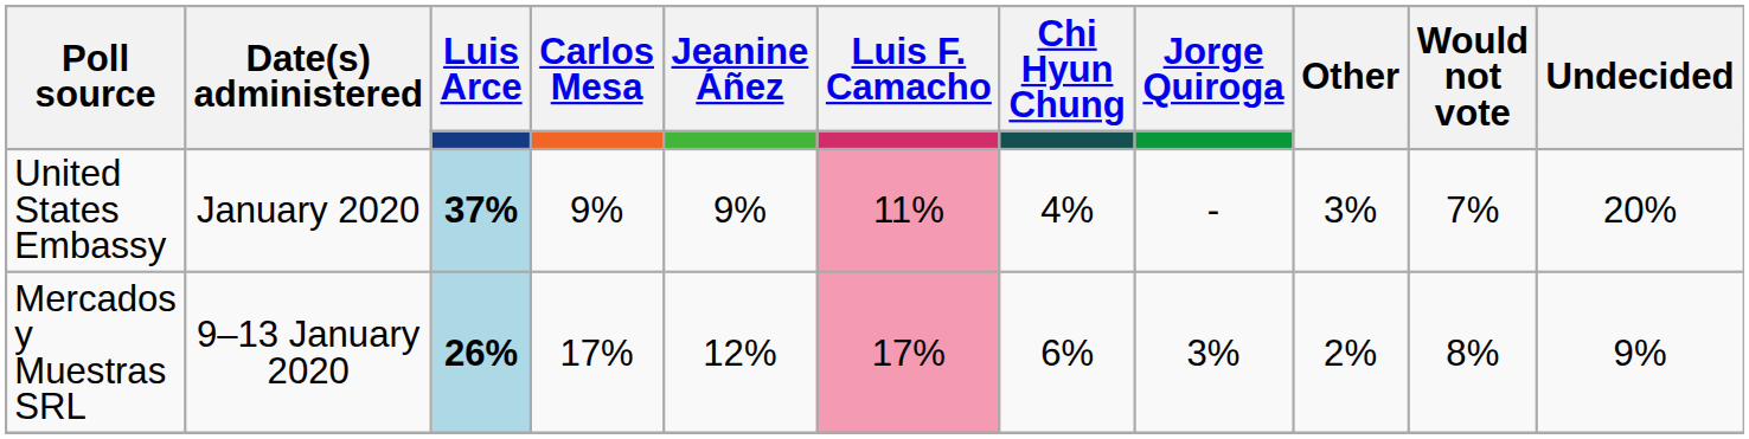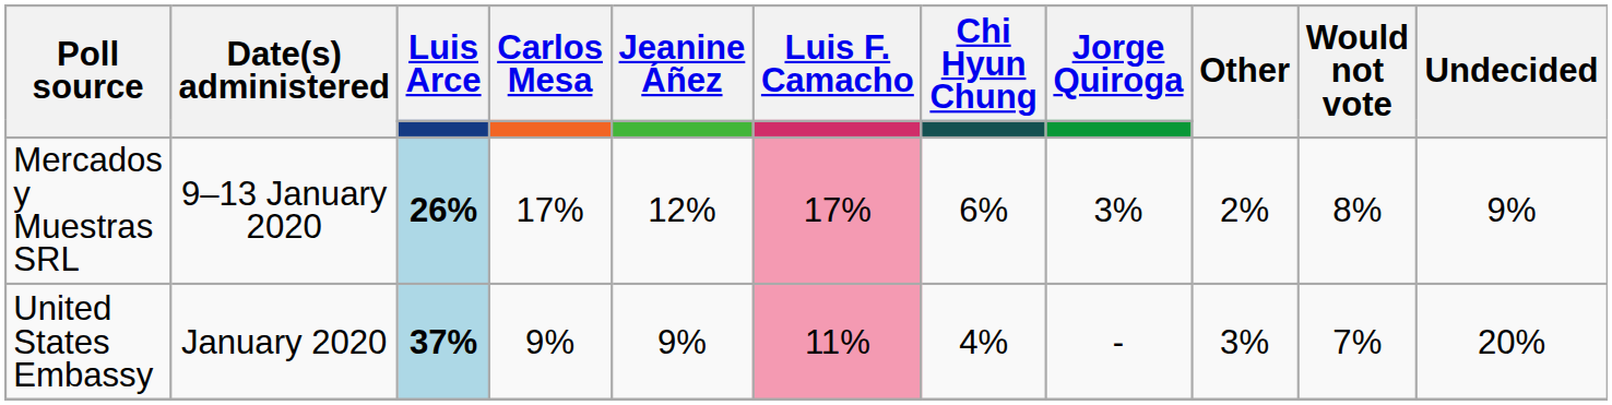 <table class="wikitable" style="text-align:center;font-size:90%;line-height:14px;">
 <tr>
 <th rowspan="2">Poll source</th>
 <th rowspan="2">Date(s)<br>administered</th>
 <th style="width:60px"><a href='#'>Luis<br>Arce</a></th>
 <th style="width:60px"><a href='#'>Carlos<br>Mesa</a></th>
 <th style="width:60px"><a href='#'>Jeanine<br>Áñez</a></th>
 <th style="width:60px"><a href='#'>Luis F.<br>Camacho</a></th>
 <th style="width:60px"><a href='#'>Chi Hyun<br>Chung</a></th>
 <th style="width:60px"><a href='#'>Jorge<br>Quiroga</a></th>
 <th rowspan="2">Other</th>
 <th rowspan="2">Would not<br>vote</th>
 <th rowspan="2">Undecided</th>
 </tr>
 <tr>
 <td style="background:#143A83"></td>
 <td style="background:#F26524"></td>
 <td style="background:#42B639"></td>
 <td style="background:#d02d69"></td>
 <td style="background:#145050"></td>
 <td style="background:#099837"></td>
 </tr>
 <tr>
+<td style="text-align:left;">Mercados y Muestras SRL </td>
+<td>9–13 January 2020</td>
+<td style="background:lightblue"><strong>26%</strong></td>
+<td>17%</td>
+<td>12%</td>
+<td style="background:#f49ab2">17%</td>
+<td>6%</td>
+<td>3%</td>
+<td>2%</td>
+<td>8%</td>
+<td>9%</td>
+</tr>
+<tr>
 <td style="text-align:left;">United States Embassy </td>
 <td>January 2020</td>
 <td style="background:lightblue"><strong>37%</strong></td>
 <td>9%</td>
 <td>9%</td>
 <td style="background:#f49ab2">11%</td>
 <td>4%</td>
 <td>-</td>
 <td>3%</td>
 <td>7%</td>
 <td>20%</td>
 </tr>
 <tr>
-<td style="text-align:left;">Mercados y Muestras SRL </td>
-<td>9–13 January 2020</td>
-<td style="background:lightblue"><strong>26%</strong></td>
-<td>17%</td>
-<td>12%</td>
-<td style="background:#f49ab2">17%</td>
-<td>6%</td>
-<td>3%</td>
-<td>2%</td>
-<td>8%</td>
-<td>9%</td>
-</tr>
-<tr>
 </tr>
 </table>
